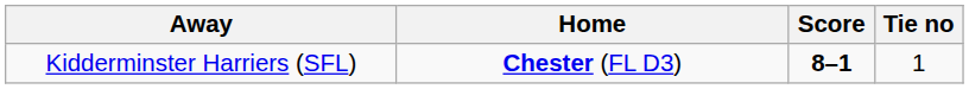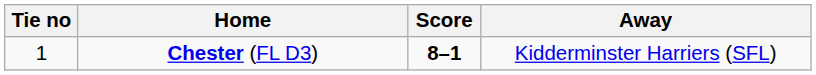 <table class="wikitable" style="text-align:center">
 <tr>
-<th width=250>Away</th>
+<th width=50>Tie no</th>
 <th width=250>Home</th>
 <th width=50>Score</th>
-<th width=50>Tie no</th>
+<th width=250>Away</th>
 </tr>
 <tr>
-<td><a href='#'>Kidderminster Harriers</a> (<a href='#'>SFL</a>)</td>
+<td>1</td>
 <td><strong><a href='#'>Chester</a></strong> (<a href='#'>FL D3</a>)</td>
 <td><strong>8–1</strong></td>
-<td>1</td>
+<td><a href='#'>Kidderminster Harriers</a> (<a href='#'>SFL</a>)</td>
 </tr>
 </table>
